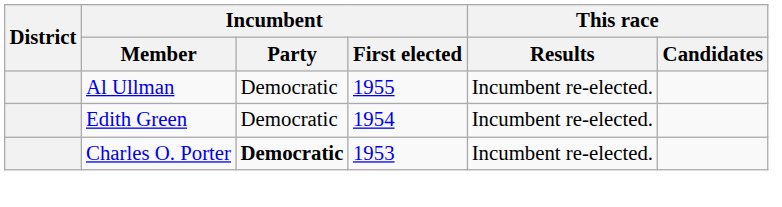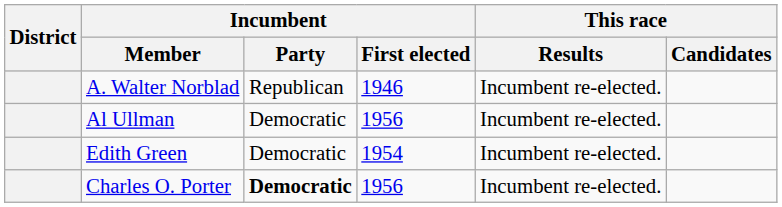 <table class=wikitable>
 <tr>
 <th rowspan=2>District</th>
 <th colspan=3>Incumbent</th>
 <th colspan=2>This race</th>
 </tr>
 <tr>
 <th>Member</th>
 <th>Party</th>
 <th>First elected</th>
 <th>Results</th>
 <th>Candidates</th>
 </tr>
 <tr>
 <th></th>
+<td><a href='#'>A. Walter Norblad</a></td>
+<td>Republican</td>
+<td><a href='#'>1946</a></td>
+<td>Incumbent re-elected.</td>
+<td nowrap></td>
+</tr>
+<tr>
+<th></th>
 <td><a href='#'>Al Ullman</a></td>
 <td>Democratic</td>
-<td><a href='#'>1955</a></td>
+<td><a href='#'>1956</a></td>
 <td>Incumbent re-elected.</td>
 <td nowrap></td>
 </tr>
 <tr>
 <th></th>
 <td><a href='#'>Edith Green</a></td>
 <td>Democratic</td>
 <td><a href='#'>1954</a></td>
 <td>Incumbent re-elected.</td>
 <td nowrap></td>
 </tr>
 <tr>
 <th></th>
 <td><a href='#'>Charles O. Porter</a></td>
 <td><strong>Democratic</strong></td>
-<td><a href='#'>1953</a></td>
+<td><a href='#'>1956</a></td>
 <td>Incumbent re-elected.</td>
 <td nowrap></td>
 </tr>
 </table>
